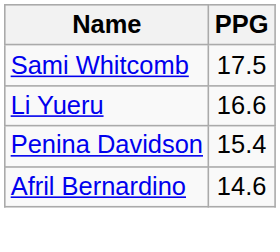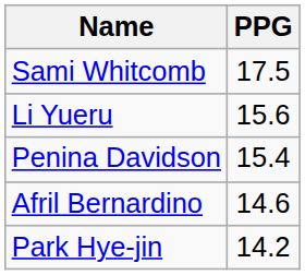 <table class="wikitable">
 <tr>
 <th>Name</th>
 <th>PPG</th>
 </tr>
 <tr>
 <td> <a href='#'>Sami Whitcomb</a></td>
 <td align=center>17.5</td>
 </tr>
 <tr>
 <td> <a href='#'>Li Yueru</a></td>
-<td align=center>16.6</td>
+<td align=center>15.6</td>
 </tr>
 <tr>
 <td> <a href='#'>Penina Davidson</a></td>
 <td align=center>15.4</td>
 </tr>
 <tr>
 <td> <a href='#'>Afril Bernardino</a></td>
 <td align=center>14.6</td>
 </tr>
+<tr>
+<td> <a href='#'>Park Hye-jin</a></td>
+<td align=center>14.2</td>
+</tr>
 </table>
